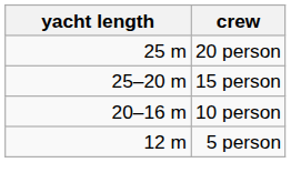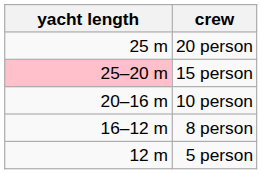 <table class="wikitable sortable" style="text-align:right; font-size:95%; margin: 1em auto">
 <tr>
 <th width="140px">yacht length</th>
 <th>crew</th>
 </tr>
 <tr>
 <td>25 m</td>
 <td>20 person</td>
 </tr>
 <tr>
-<td>25–20 m</td>
+<td style="background: pink;">25–20 m</td>
 <td>15 person</td>
 </tr>
 <tr>
 <td>20–16 m</td>
 <td>10 person</td>
 </tr>
 <tr>
+<td>16–12 m</td>
+<td>8 person</td>
+</tr>
+<tr>
 <td>12 m</td>
 <td>5 person</td>
 </tr>
 </table>
